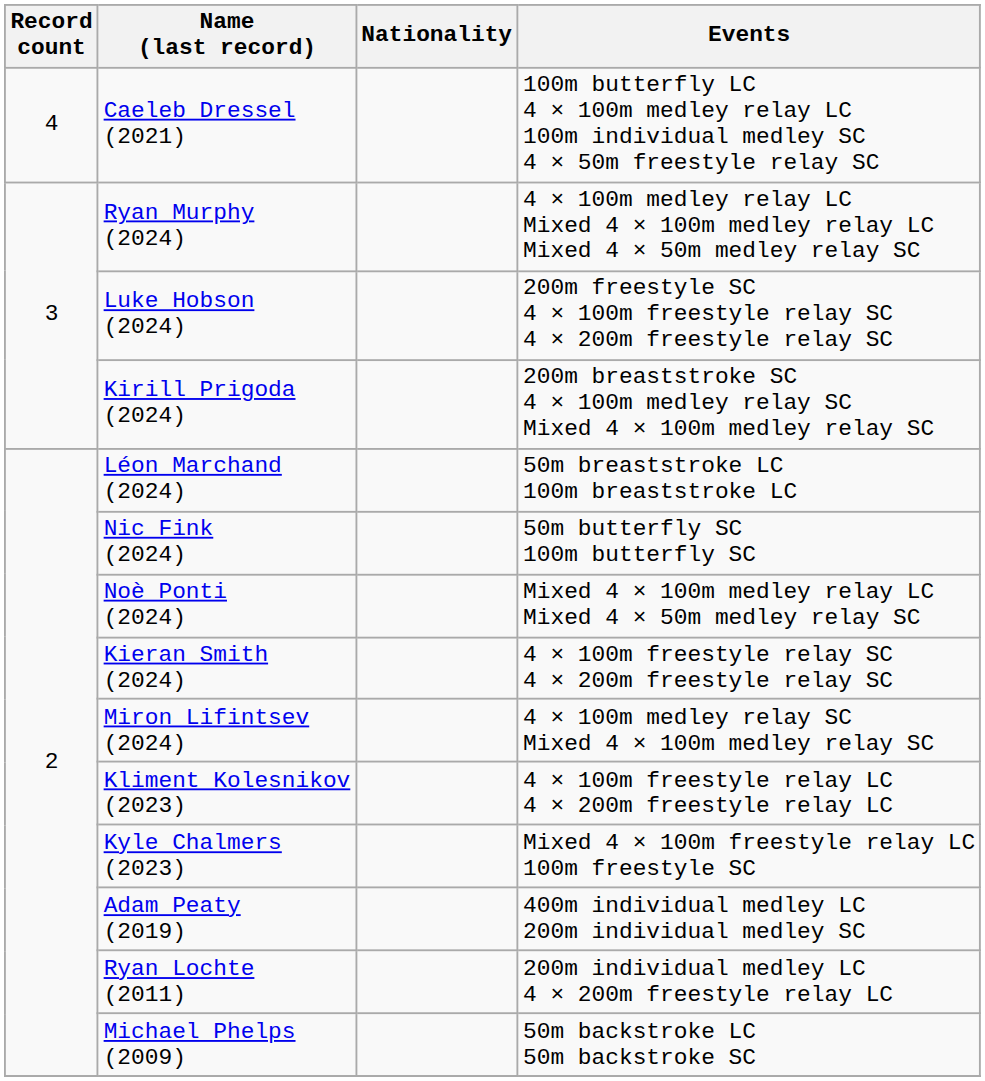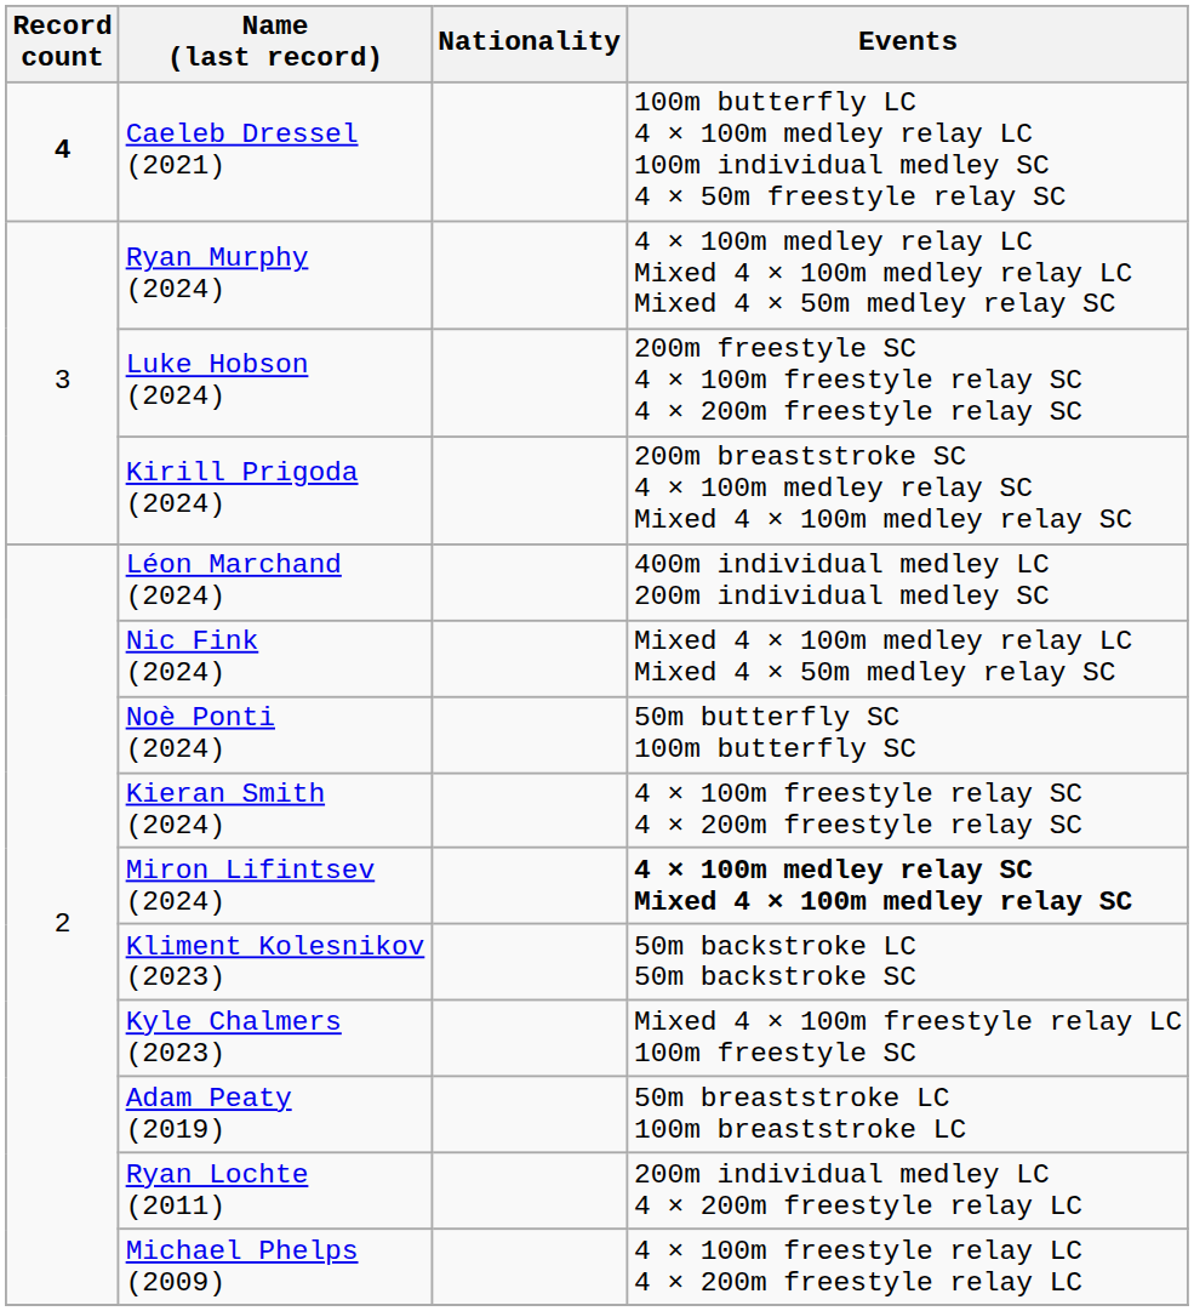 <table class=wikitable style="font-size: 95%;">
 <tr>
 <th>Record <br> count</th>
 <th>Name <br> (last record)</th>
 <th>Nationality</th>
 <th>Events</th>
 </tr>
 <tr>
-<td rowspan="1" style="text-align:center;">4</td>
+<td rowspan="1" style="text-align:center;"><strong>4</strong></td>
 <td><a href='#'>Caeleb Dressel</a><br> (2021)</td>
 <td></td>
 <td>100m butterfly LC<br>4 × 100m medley relay LC<br>100m individual medley SC<br>4 × 50m freestyle relay SC</td>
 </tr>
 <tr>
 <td rowspan="3" style="text-align:center;">3</td>
 <td><a href='#'>Ryan Murphy</a><br> (2024)</td>
 <td></td>
 <td>4 × 100m medley relay LC<br>Mixed 4 × 100m medley relay LC<br>Mixed 4 × 50m medley relay SC</td>
 </tr>
 <tr>
 <td><a href='#'>Luke Hobson</a><br> (2024)</td>
 <td></td>
 <td>200m freestyle SC<br>4 × 100m freestyle relay SC<br>4 × 200m freestyle relay SC</td>
 </tr>
 <tr>
 <td><a href='#'>Kirill Prigoda</a><br> (2024)</td>
 <td></td>
 <td>200m breaststroke SC<br>4 × 100m medley relay SC<br>Mixed 4 × 100m medley relay SC</td>
 </tr>
 <tr>
 <td rowspan="10" style="text-align:center;">2</td>
 <td><a href='#'>Léon Marchand</a><br> (2024)</td>
 <td></td>
-<td>50m breaststroke LC<br>100m breaststroke LC</td>
+<td>400m individual medley LC<br>200m individual medley SC</td>
 </tr>
 <tr>
 <td><a href='#'>Nic Fink</a><br> (2024)</td>
 <td></td>
-<td>50m butterfly SC<br>100m butterfly SC</td>
+<td>Mixed 4 × 100m medley relay LC<br>Mixed 4 × 50m medley relay SC</td>
 </tr>
 <tr>
 <td><a href='#'>Noè Ponti</a><br> (2024)</td>
 <td></td>
-<td>Mixed 4 × 100m medley relay LC<br>Mixed 4 × 50m medley relay SC</td>
+<td>50m butterfly SC<br>100m butterfly SC</td>
 </tr>
 <tr>
 <td><a href='#'>Kieran Smith</a><br> (2024)</td>
 <td></td>
 <td>4 × 100m freestyle relay SC<br>4 × 200m freestyle relay SC</td>
 </tr>
 <tr>
 <td><a href='#'>Miron Lifintsev</a><br> (2024)</td>
 <td></td>
-<td>4 × 100m medley relay SC<br>Mixed 4 × 100m medley relay SC</td>
+<td><strong>4 × 100m medley relay SC<br>Mixed 4 × 100m medley relay SC</strong></td>
 </tr>
 <tr>
 <td><a href='#'>Kliment Kolesnikov</a><br> (2023)</td>
 <td></td>
-<td>4 × 100m freestyle relay LC<br>4 × 200m freestyle relay LC</td>
+<td>50m backstroke LC<br>50m backstroke SC</td>
 </tr>
 <tr>
 <td><a href='#'>Kyle Chalmers</a><br> (2023)</td>
 <td></td>
 <td>Mixed 4 × 100m freestyle relay LC<br>100m freestyle SC</td>
 </tr>
 <tr>
 <td><a href='#'>Adam Peaty</a><br> (2019)</td>
 <td></td>
-<td>400m individual medley LC<br>200m individual medley SC</td>
+<td>50m breaststroke LC<br>100m breaststroke LC</td>
 </tr>
 <tr>
 <td><a href='#'>Ryan Lochte</a><br> (2011)</td>
 <td></td>
 <td>200m individual medley LC<br>4 × 200m freestyle relay LC</td>
 </tr>
 <tr>
 <td><a href='#'>Michael Phelps</a><br> (2009)</td>
 <td></td>
-<td>50m backstroke LC<br>50m backstroke SC</td>
+<td>4 × 100m freestyle relay LC<br>4 × 200m freestyle relay LC</td>
 </tr>
 <tr>
 </tr>
 </table>
